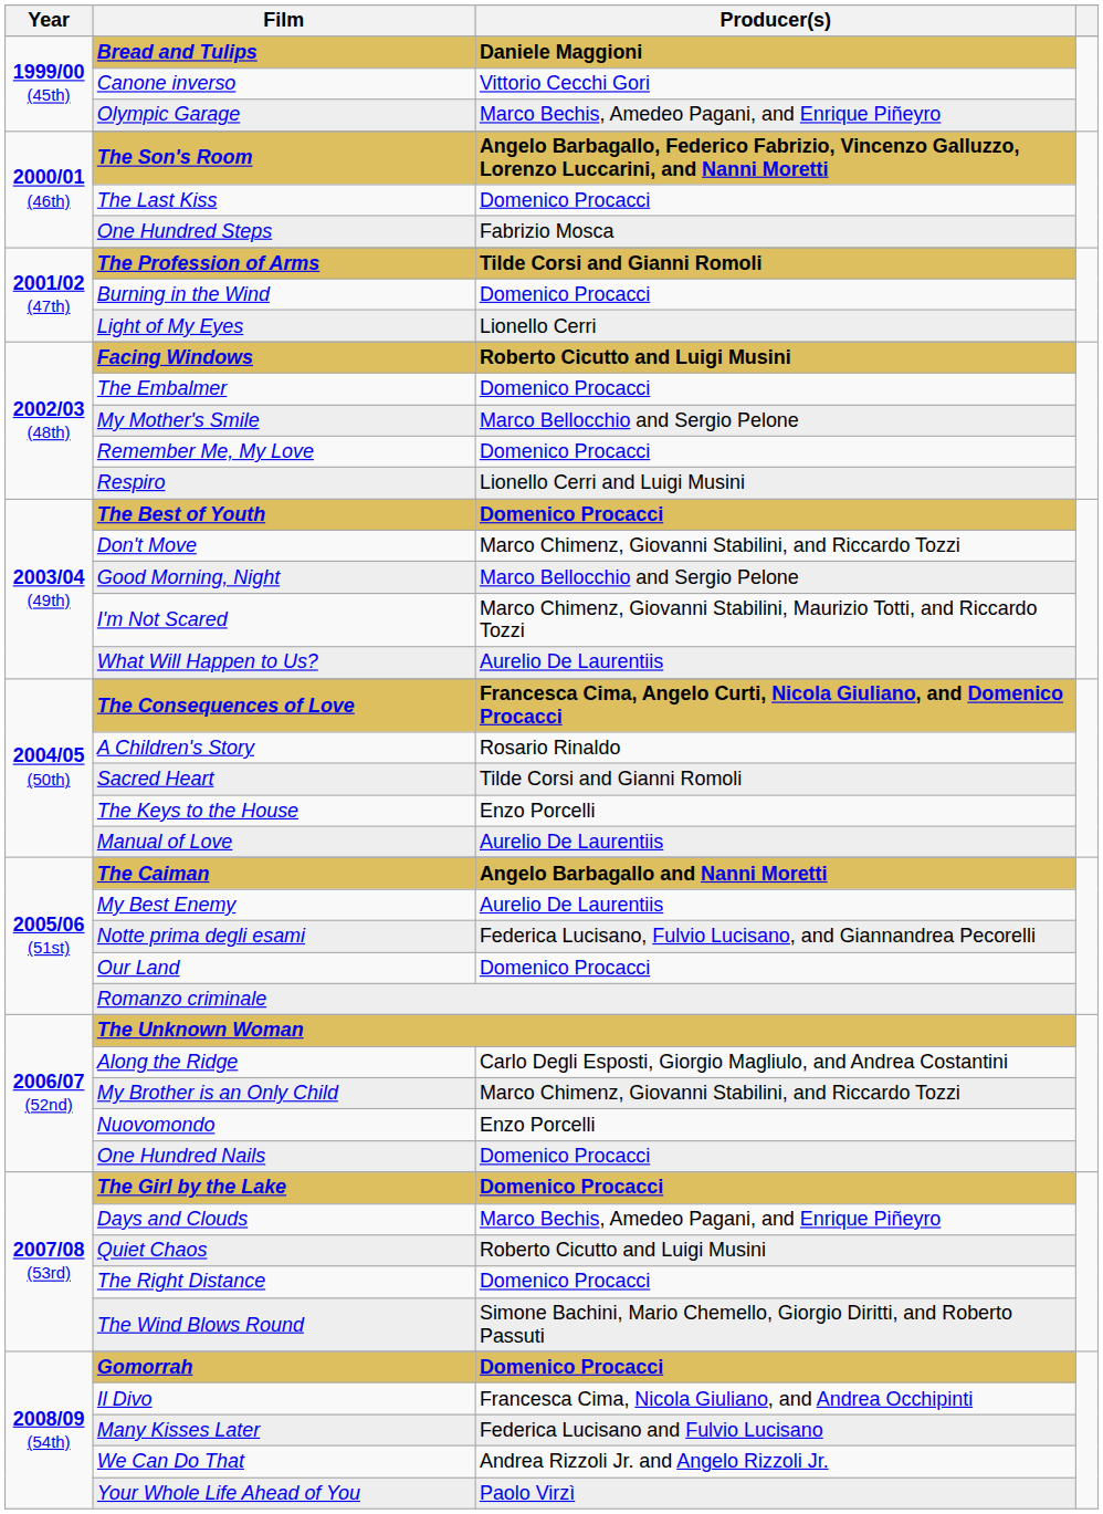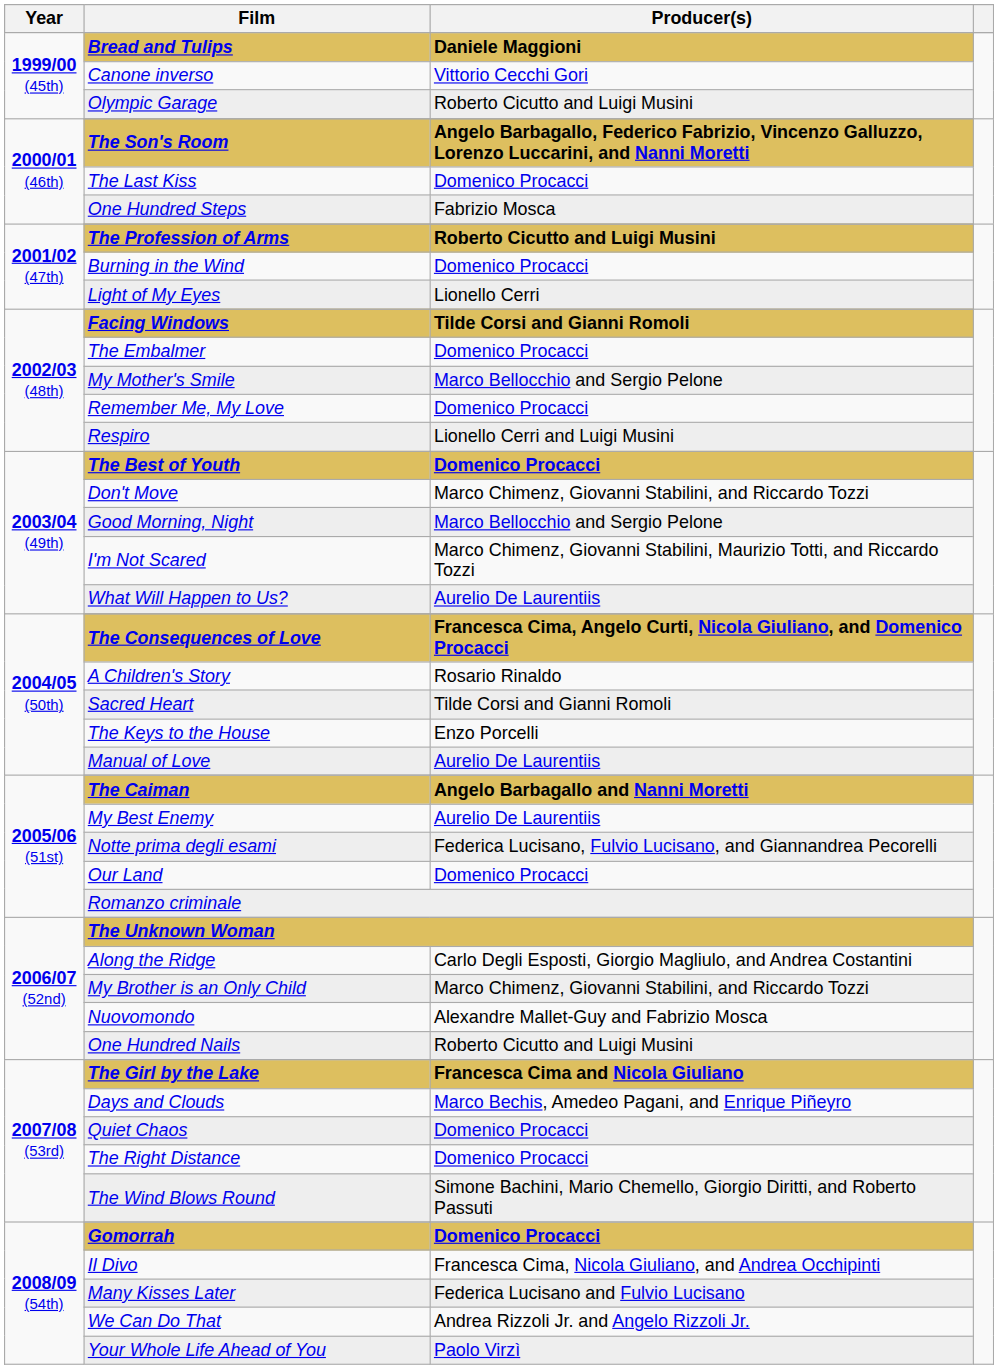 <table class="wikitable" style="width:100%">
 <tr bgcolor="#bebebe">
 <th width="8%">Year</th>
 <th width="35%">Film</th>
 <th width="55%">Producer(s)</th>
 <th width="2%" class="unstable"></th>
 </tr>
 <tr>
 <td rowspan=4 style="text-align:center"><strong><a href='#'>1999/00</a></strong><br><small><a href='#'>(45th)</a></small></td>
 </tr>
 <tr>
 <td style="background:#DDBF5F"><strong><em><a href='#'>Bread and Tulips</a></em></strong></td>
 <td style="background:#DDBF5F"><strong>Daniele Maggioni</strong></td>
 <td rowspan=4 style="text-align:center"></td>
 </tr>
 <tr>
 <td><em><a href='#'>Canone inverso</a></em></td>
 <td><a href='#'>Vittorio Cecchi Gori</a></td>
 </tr>
 <tr style="background:#eee;">
 <td><em><a href='#'>Olympic Garage</a></em></td>
-<td><a href='#'>Marco Bechis</a>, Amedeo Pagani, and <a href='#'>Enrique Piñeyro</a></td>
+<td>Roberto Cicutto and Luigi Musini</td>
 </tr>
 <tr>
 <td rowspan=4 style="text-align:center"><strong><a href='#'>2000/01</a></strong><br><small><a href='#'>(46th)</a></small></td>
 </tr>
 <tr>
 <td style="background:#DDBF5F"><strong><em><a href='#'>The Son's Room</a></em></strong></td>
 <td style="background:#DDBF5F"><strong>Angelo Barbagallo, Federico Fabrizio, Vincenzo Galluzzo, Lorenzo Luccarini, and  <a href='#'>Nanni Moretti</a></strong></td>
 <td rowspan=4 style="text-align:center"></td>
 </tr>
 <tr>
 <td><em><a href='#'>The Last Kiss</a></em></td>
 <td><a href='#'>Domenico Procacci</a></td>
 </tr>
 <tr style="background:#eee;">
 <td><em><a href='#'>One Hundred Steps</a></em></td>
 <td>Fabrizio Mosca</td>
 </tr>
 <tr>
 <td rowspan=4 style="text-align:center"><strong><a href='#'>2001/02</a></strong><br><small><a href='#'>(47th)</a></small></td>
 </tr>
 <tr>
 <td style="background:#DDBF5F"><strong><em><a href='#'>The Profession of Arms</a></em></strong></td>
-<td style="background:#DDBF5F"><strong>Tilde Corsi and Gianni Romoli</strong></td>
+<td style="background:#DDBF5F"><strong>Roberto Cicutto and Luigi Musini</strong></td>
 <td rowspan=4 style="text-align:center"></td>
 </tr>
 <tr>
 <td><em><a href='#'>Burning in the Wind</a></em></td>
 <td><a href='#'>Domenico Procacci</a></td>
 </tr>
 <tr style="background:#eee;">
 <td><em><a href='#'>Light of My Eyes</a></em></td>
 <td>Lionello Cerri</td>
 </tr>
 <tr>
 <td rowspan=6 style="text-align:center"><strong><a href='#'>2002/03</a></strong><br><small><a href='#'>(48th)</a></small></td>
 </tr>
 <tr>
 <td style="background:#DDBF5F"><strong><em><a href='#'>Facing Windows</a></em></strong></td>
-<td style="background:#DDBF5F"><strong>Roberto Cicutto and Luigi Musini</strong></td>
+<td style="background:#DDBF5F"><strong>Tilde Corsi and Gianni Romoli</strong></td>
 <td rowspan=6 style="text-align:center"></td>
 </tr>
 <tr>
 <td><em><a href='#'>The Embalmer</a></em></td>
 <td><a href='#'>Domenico Procacci</a></td>
 </tr>
 <tr style="background:#eee;">
 <td><em><a href='#'>My Mother's Smile</a></em></td>
 <td><a href='#'>Marco Bellocchio</a> and Sergio Pelone</td>
 </tr>
 <tr>
 <td><em><a href='#'>Remember Me, My Love</a></em></td>
 <td><a href='#'>Domenico Procacci</a></td>
 </tr>
 <tr style="background:#eee;">
 <td><em><a href='#'>Respiro</a></em></td>
 <td>Lionello Cerri and Luigi Musini</td>
 </tr>
 <tr>
 <td rowspan=6 style="text-align:center"><strong><a href='#'>2003/04</a></strong><br><small><a href='#'>(49th)</a></small></td>
 </tr>
 <tr>
 <td style="background:#DDBF5F"><strong><em><a href='#'>The Best of Youth</a></em></strong></td>
 <td style="background:#DDBF5F"><strong><a href='#'>Domenico Procacci</a></strong></td>
 <td rowspan=6 style="text-align:center"></td>
 </tr>
 <tr>
 <td><em><a href='#'>Don't Move</a></em></td>
 <td>Marco Chimenz, Giovanni Stabilini, and Riccardo Tozzi</td>
 </tr>
 <tr style="background:#eee;">
 <td><em><a href='#'>Good Morning, Night</a></em></td>
 <td><a href='#'>Marco Bellocchio</a> and Sergio Pelone</td>
 </tr>
 <tr>
 <td><em><a href='#'>I'm Not Scared</a></em></td>
 <td>Marco Chimenz, Giovanni Stabilini, Maurizio Totti, and Riccardo Tozzi</td>
 </tr>
 <tr style="background:#eee;">
 <td><em><a href='#'>What Will Happen to Us?</a></em></td>
 <td><a href='#'>Aurelio De Laurentiis</a></td>
 </tr>
 <tr>
 <td rowspan=6 style="text-align:center"><strong><a href='#'>2004/05</a></strong><br><small><a href='#'>(50th)</a></small></td>
 </tr>
 <tr>
 <td style="background:#DDBF5F"><strong><em><a href='#'>The Consequences of Love</a></em></strong></td>
 <td style="background:#DDBF5F"><strong>Francesca Cima, Angelo Curti, <a href='#'>Nicola Giuliano</a>, and <a href='#'>Domenico Procacci</a></strong></td>
 <td rowspan=6 style="text-align:center"></td>
 </tr>
 <tr>
 <td><em><a href='#'>A Children's Story</a></em></td>
 <td>Rosario Rinaldo</td>
 </tr>
 <tr style="background:#eee;">
 <td><em><a href='#'>Sacred Heart</a></em></td>
 <td>Tilde Corsi and Gianni Romoli</td>
 </tr>
 <tr>
 <td><em><a href='#'>The Keys to the House</a></em></td>
 <td>Enzo Porcelli</td>
 </tr>
 <tr style="background:#eee;">
 <td><em><a href='#'>Manual of Love</a></em></td>
 <td><a href='#'>Aurelio De Laurentiis</a></td>
 </tr>
 <tr>
 <td rowspan=6 style="text-align:center"><strong><a href='#'>2005/06</a></strong><br><small><a href='#'>(51st)</a></small></td>
 </tr>
 <tr>
 <td style="background:#DDBF5F"><strong><em><a href='#'>The Caiman</a></em></strong></td>
 <td style="background:#DDBF5F"><strong>Angelo Barbagallo and <a href='#'>Nanni Moretti</a></strong></td>
 <td rowspan=6 style="text-align:center"></td>
 </tr>
 <tr>
 <td><em><a href='#'>My Best Enemy</a></em></td>
 <td><a href='#'>Aurelio De Laurentiis</a></td>
 </tr>
 <tr style="background:#eee;">
 <td><em><a href='#'>Notte prima degli esami</a></em></td>
 <td>Federica Lucisano, <a href='#'>Fulvio Lucisano</a>, and Giannandrea Pecorelli</td>
 </tr>
 <tr>
 <td><em><a href='#'>Our Land</a></em></td>
 <td><a href='#'>Domenico Procacci</a></td>
 </tr>
 <tr style="background:#eee;">
 <td colspan=2><em><a href='#'>Romanzo criminale</a></em></td>
 </tr>
 <tr>
 <td rowspan=6 style="text-align:center"><strong><a href='#'>2006/07</a></strong><br><small><a href='#'>(52nd)</a></small></td>
 </tr>
 <tr>
 <td colspan=2 style="background:#DDBF5F"><strong><em><a href='#'>The Unknown Woman</a></em></strong></td>
 <td rowspan=6 style="text-align:center"></td>
 </tr>
 <tr>
 <td><em><a href='#'>Along the Ridge</a></em></td>
 <td>Carlo Degli Esposti, Giorgio Magliulo, and Andrea Costantini</td>
 </tr>
 <tr style="background:#eee;">
 <td><em><a href='#'>My Brother is an Only Child</a></em></td>
 <td>Marco Chimenz, Giovanni Stabilini, and Riccardo Tozzi</td>
 </tr>
 <tr>
 <td><em><a href='#'>Nuovomondo</a></em></td>
-<td>Enzo Porcelli</td>
+<td>Alexandre Mallet-Guy and Fabrizio Mosca</td>
 </tr>
 <tr style="background:#eee;">
 <td><em><a href='#'>One Hundred Nails</a></em></td>
-<td><a href='#'>Domenico Procacci</a></td>
+<td>Roberto Cicutto and Luigi Musini</td>
 </tr>
 <tr>
 <td rowspan=6 style="text-align:center"><strong><a href='#'>2007/08</a></strong><br><small><a href='#'>(53rd)</a></small></td>
 </tr>
 <tr>
 <td style="background:#DDBF5F"><strong><em><a href='#'>The Girl by the Lake</a></em></strong></td>
-<td style="background:#DDBF5F"><strong><a href='#'>Domenico Procacci</a></strong></td>
+<td style="background:#DDBF5F"><strong>Francesca Cima and <a href='#'>Nicola Giuliano</a></strong></td>
 <td rowspan=6 style="text-align:center"></td>
 </tr>
 <tr>
 <td><em><a href='#'>Days and Clouds</a></em></td>
 <td><a href='#'>Marco Bechis</a>, Amedeo Pagani, and <a href='#'>Enrique Piñeyro</a></td>
 </tr>
 <tr style="background:#eee;">
 <td><em><a href='#'>Quiet Chaos</a></em></td>
-<td>Roberto Cicutto and Luigi Musini</td>
+<td><a href='#'>Domenico Procacci</a></td>
 </tr>
 <tr>
 <td><em><a href='#'>The Right Distance</a></em></td>
 <td><a href='#'>Domenico Procacci</a></td>
 </tr>
 <tr style="background:#eee;">
 <td><em><a href='#'>The Wind Blows Round</a></em></td>
 <td>Simone Bachini, Mario Chemello, Giorgio Diritti, and Roberto Passuti</td>
 </tr>
 <tr>
 <td rowspan=6 style="text-align:center"><strong><a href='#'>2008/09</a></strong><br><small><a href='#'>(54th)</a></small></td>
 </tr>
 <tr>
 <td style="background:#DDBF5F"><strong><em><a href='#'>Gomorrah</a></em></strong></td>
 <td style="background:#DDBF5F"><strong><a href='#'>Domenico Procacci</a></strong></td>
 <td rowspan=6 style="text-align:center"></td>
 </tr>
 <tr>
 <td><em><a href='#'>Il Divo</a></em></td>
 <td>Francesca Cima, <a href='#'>Nicola Giuliano</a>, and <a href='#'>Andrea Occhipinti</a></td>
 </tr>
 <tr style="background:#eee;">
 <td><em><a href='#'>Many Kisses Later</a></em></td>
 <td>Federica Lucisano and <a href='#'>Fulvio Lucisano</a></td>
 </tr>
 <tr>
 <td><em><a href='#'>We Can Do That</a></em></td>
 <td>Andrea Rizzoli Jr. and <a href='#'>Angelo Rizzoli Jr.</a></td>
 </tr>
 <tr style="background:#eee;">
 <td><em><a href='#'>Your Whole Life Ahead of You</a></em></td>
 <td><a href='#'>Paolo Virzì</a></td>
 </tr>
 </table>
